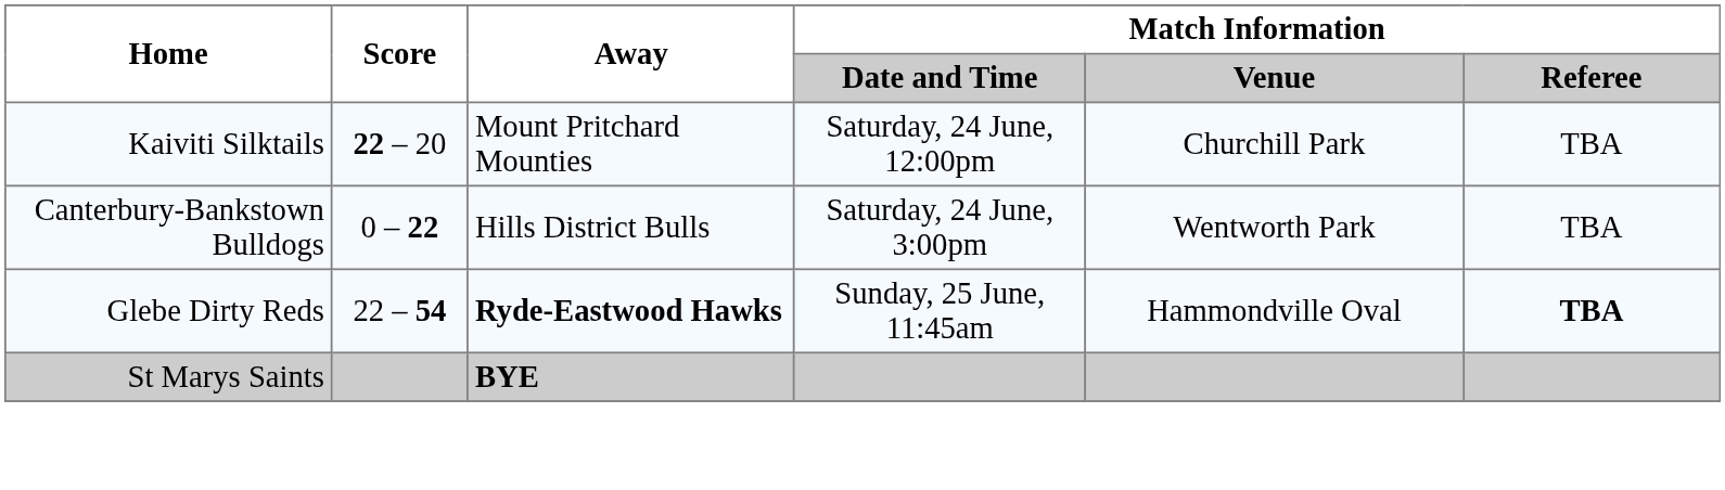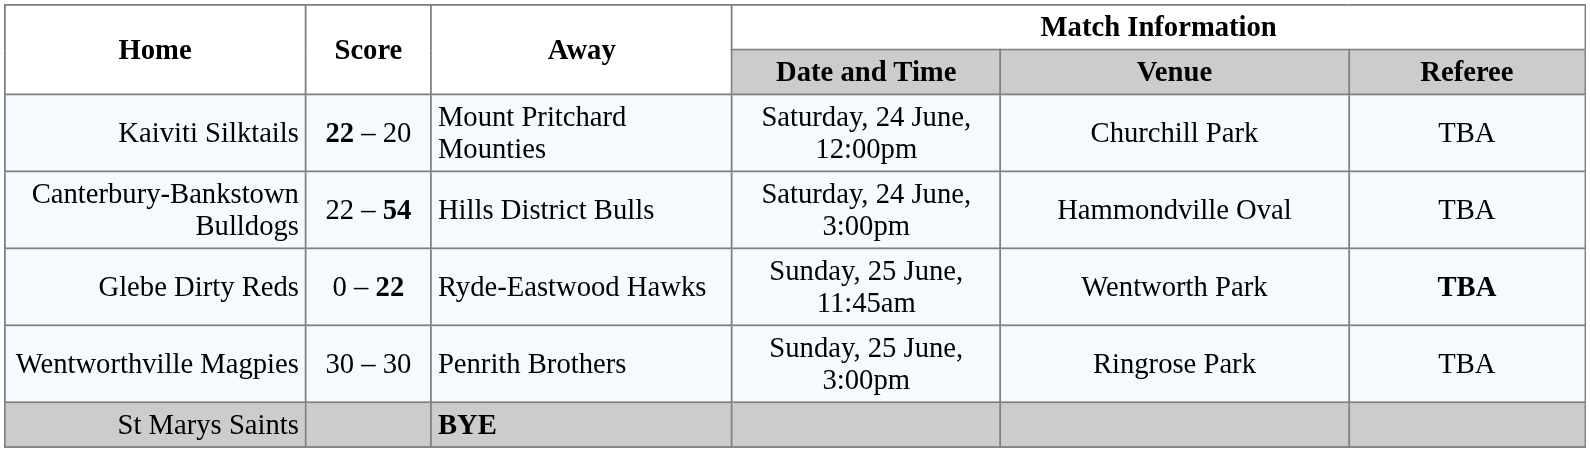 <table width="100%" cellspacing="0" cellpadding="3" border="1" style="border-collapse:collapse;  text-align:center;">
 <tr>
 <th rowspan="2" width="19%">Home</th>
 <th rowspan="2" width="8%">Score</th>
 <th rowspan="2" width="19%">Away</th>
 <th colspan="3">Match Information</th>
 </tr>
 <tr style="background:#CCCCCC">
 <th width="17%">Date and Time</th>
 <th width="22%">Venue</th>
 <th width="50%">Referee</th>
 </tr>
 <tr style="text-align:center; background:#f5faff;">
 <td align="right">Kaiviti Silktails </td>
 <td><strong>22</strong> – 20</td>
 <td align="left"> Mount Pritchard Mounties</td>
 <td>Saturday, 24 June, 12:00pm</td>
 <td>Churchill Park</td>
 <td>TBA</td>
 </tr>
 <tr style="text-align:center; background:#f5faff;">
 <td align="right">Canterbury-Bankstown Bulldogs </td>
-<td>0 – <strong>22</strong></td>
+<td>22 – <strong>54</strong></td>
 <td align="left"> Hills District Bulls</td>
 <td>Saturday, 24 June, 3:00pm</td>
-<td>Wentworth Park</td>
+<td>Hammondville Oval</td>
 <td>TBA</td>
 </tr>
 <tr style="text-align:center; background:#f5faff;">
 <td align="right">Glebe Dirty Reds </td>
-<td>22 – <strong>54</strong></td>
-<td align="left"><strong> Ryde-Eastwood Hawks</strong></td>
+<td>0 – <strong>22</strong></td>
+<td align="left"> Ryde-Eastwood Hawks</td>
 <td>Sunday, 25 June, 11:45am</td>
-<td>Hammondville Oval</td>
+<td>Wentworth Park</td>
 <td><strong>TBA</strong></td>
+</tr>
+<tr style="text-align:center; background:#f5faff;">
+<td align="right">Wentworthville Magpies </td>
+<td>30 – 30</td>
+<td align="left"> Penrith Brothers</td>
+<td>Sunday, 25 June, 3:00pm</td>
+<td>Ringrose Park</td>
+<td>TBA</td>
 </tr>
 <tr style="text-align:center; background:#CCCCCC;">
 <td align="right">St Marys Saints </td>
 <td></td>
 <td align="left"><strong>BYE</strong></td>
 <td></td>
 <td></td>
 <td></td>
 </tr>
 </table>
